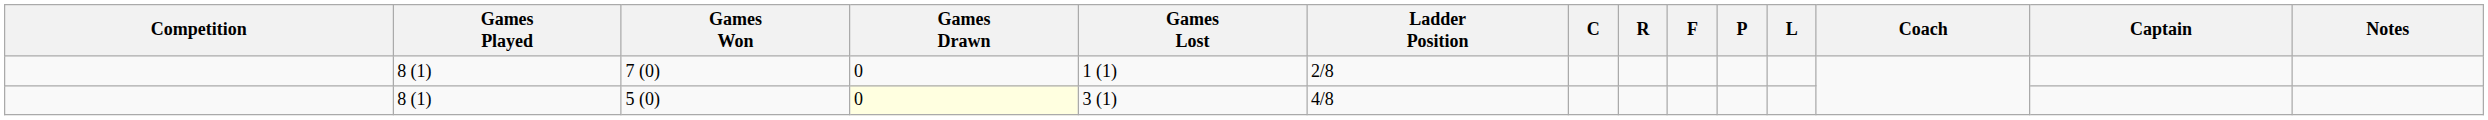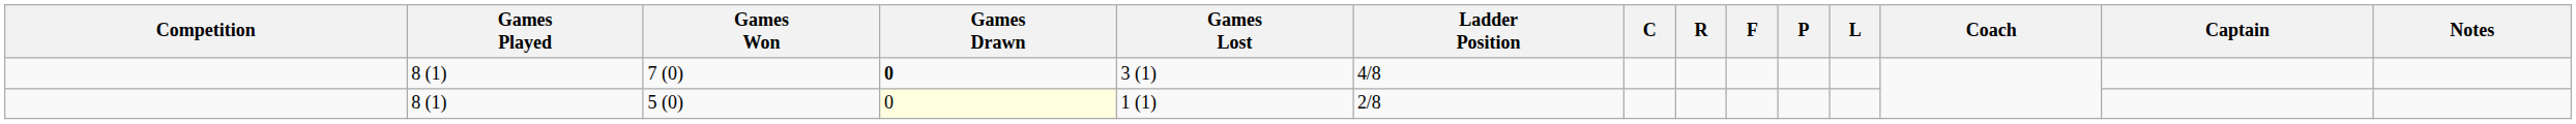 <table class="wikitable" width="100%" style="font-size:90%">
 <tr>
 <th>Competition</th>
 <th>Games<br>Played</th>
 <th>Games<br>Won</th>
 <th>Games<br>Drawn</th>
 <th>Games<br>Lost</th>
 <th>Ladder<br>Position</th>
 <th width="2%">C</th>
 <th width="2%">R</th>
 <th width="2%">F</th>
 <th width="2%">P</th>
 <th width="2%">L</th>
 <th>Coach</th>
 <th>Captain</th>
 <th>Notes</th>
 </tr>
 <tr>
 <td></td>
 <td>8 (1)</td>
 <td>7 (0)</td>
-<td>0</td>
-<td>1 (1)</td>
-<td>2/8</td>
+<td><strong>0</strong></td>
+<td>3 (1)</td>
+<td>4/8</td>
 <td></td>
 <td></td>
 <td></td>
 <td></td>
 <td></td>
 <td rowspan="2"></td>
 <td rowspan="1"></td>
 <td></td>
 </tr>
 <tr>
 <td></td>
 <td>8 (1)</td>
 <td>5 (0)</td>
 <td style="background: lightyellow;">0</td>
-<td>3 (1)</td>
-<td>4/8</td>
+<td>1 (1)</td>
+<td>2/8</td>
 <td></td>
 <td></td>
 <td></td>
 <td></td>
 <td></td>
 <td rowspan="1"></td>
 <td></td>
 </tr>
 </table>
